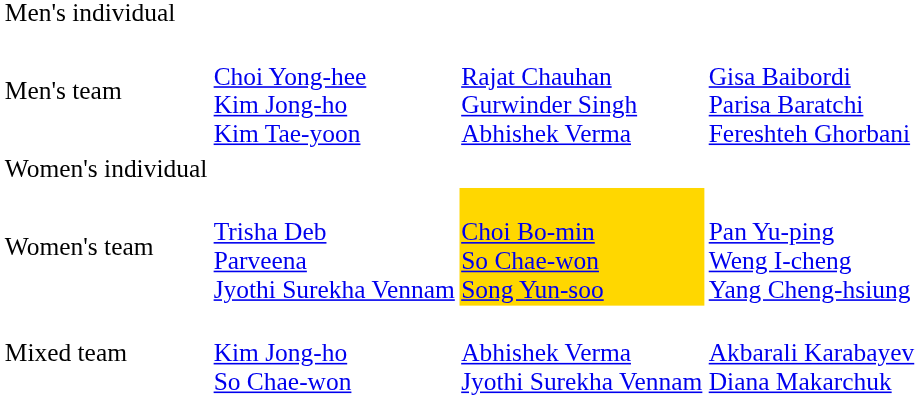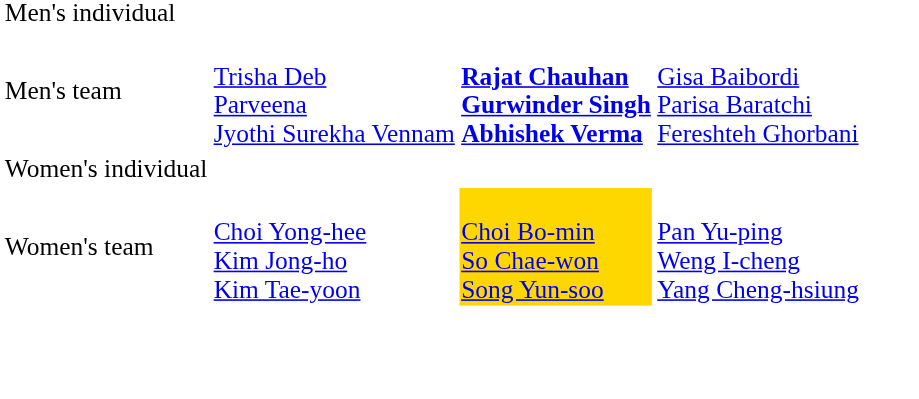 <table>
 <tr>
 <td>Men's individual</td>
 <td></td>
 <td></td>
 <td></td>
 </tr>
 <tr>
 <td>Men's team</td>
-<td><br><a href='#'>Choi Yong-hee</a><br><a href='#'>Kim Jong-ho</a><br><a href='#'>Kim Tae-yoon</a></td>
-<td><br><a href='#'>Rajat Chauhan</a><br><a href='#'>Gurwinder Singh</a><br><a href='#'>Abhishek Verma</a></td>
+<td><br><a href='#'>Trisha Deb</a><br><a href='#'>Parveena</a><br><a href='#'>Jyothi Surekha Vennam</a></td>
+<td><strong><br><a href='#'>Rajat Chauhan</a><br><a href='#'>Gurwinder Singh</a><br><a href='#'>Abhishek Verma</a></strong></td>
 <td><br><a href='#'>Gisa Baibordi</a><br><a href='#'>Parisa Baratchi</a><br><a href='#'>Fereshteh Ghorbani</a></td>
 </tr>
 <tr>
 <td>Women's individual</td>
 <td></td>
 <td></td>
 <td></td>
 </tr>
 <tr>
 <td>Women's team</td>
-<td><br><a href='#'>Trisha Deb</a><br><a href='#'>Parveena</a><br><a href='#'>Jyothi Surekha Vennam</a></td>
+<td><br><a href='#'>Choi Yong-hee</a><br><a href='#'>Kim Jong-ho</a><br><a href='#'>Kim Tae-yoon</a></td>
 <td style="background: gold;"><br><a href='#'>Choi Bo-min</a><br><a href='#'>So Chae-won</a><br><a href='#'>Song Yun-soo</a></td>
 <td><br><a href='#'>Pan Yu-ping</a><br><a href='#'>Weng I-cheng</a><br><a href='#'>Yang Cheng-hsiung</a></td>
 </tr>
-<tr>
-<td>Mixed team</td>
-<td><br><a href='#'>Kim Jong-ho</a><br><a href='#'>So Chae-won</a></td>
-<td><br><a href='#'>Abhishek Verma</a><br><a href='#'>Jyothi Surekha Vennam</a></td>
-<td><br><a href='#'>Akbarali Karabayev</a><br><a href='#'>Diana Makarchuk</a></td>
-</tr>
 </table>
